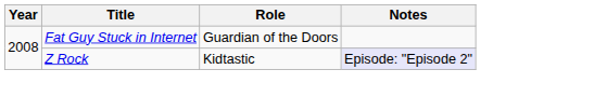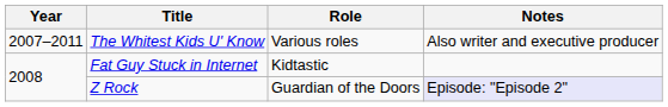 <table class="wikitable">
 <tr>
 <th>Year</th>
 <th>Title</th>
 <th>Role</th>
 <th>Notes</th>
 </tr>
 <tr>
+<td>2007–2011</td>
+<td><em><a href='#'>The Whitest Kids U' Know</a></em></td>
+<td>Various roles</td>
+<td>Also writer and executive producer</td>
+</tr>
+<tr>
 <td rowspan="2">2008</td>
 <td><em><a href='#'>Fat Guy Stuck in Internet</a></em></td>
-<td>Guardian of the Doors</td>
+<td>Kidtastic</td>
 <td></td>
 </tr>
 <tr>
 <td><em><a href='#'>Z Rock</a></em></td>
-<td>Kidtastic</td>
+<td>Guardian of the Doors</td>
 <td style="background: lavender;">Episode: "Episode 2"</td>
 </tr>
 </table>
